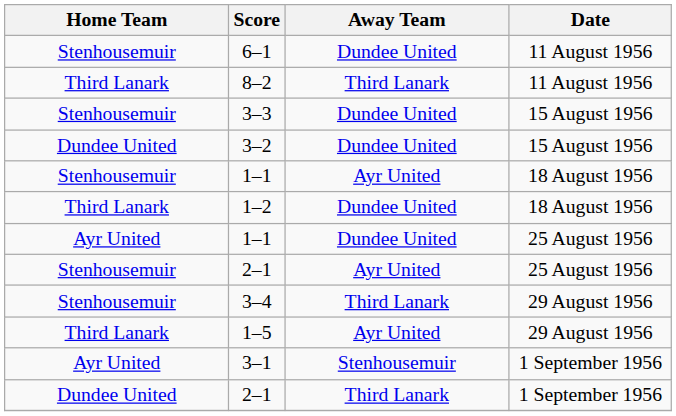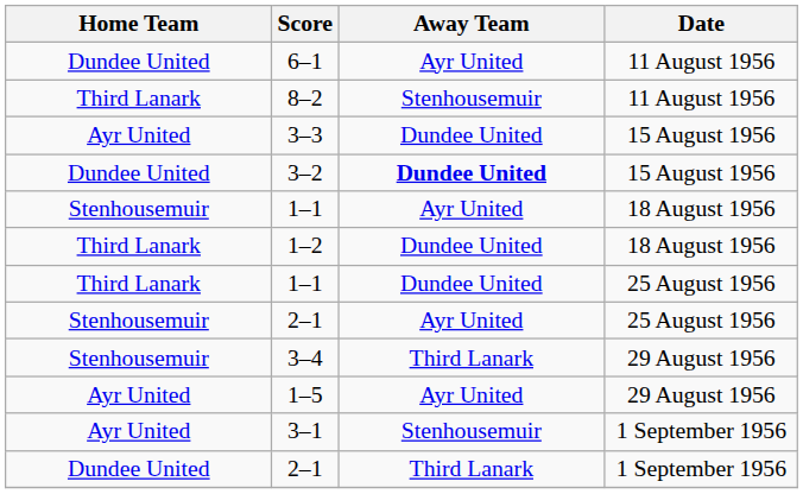 <table class="wikitable" style="text-align:center;">
 <tr>
 <th width=175>Home Team</th>
 <th width=20>Score</th>
 <th width=175>Away Team</th>
 <th width= 125>Date</th>
 </tr>
 <tr>
-<td><a href='#'>Stenhousemuir</a></td>
+<td><a href='#'>Dundee United</a></td>
 <td>6–1</td>
-<td><a href='#'>Dundee United</a></td>
+<td><a href='#'>Ayr United</a></td>
 <td>11 August 1956</td>
 </tr>
 <tr>
 <td><a href='#'>Third Lanark</a></td>
 <td>8–2</td>
-<td><a href='#'>Third Lanark</a></td>
+<td><a href='#'>Stenhousemuir</a></td>
 <td>11 August 1956</td>
 </tr>
 <tr>
-<td><a href='#'>Stenhousemuir</a></td>
+<td><a href='#'>Ayr United</a></td>
 <td>3–3</td>
 <td><a href='#'>Dundee United</a></td>
 <td>15 August 1956</td>
 </tr>
 <tr>
 <td><a href='#'>Dundee United</a></td>
 <td>3–2</td>
-<td><a href='#'>Dundee United</a></td>
+<td><strong><a href='#'>Dundee United</a></strong></td>
 <td>15 August 1956</td>
 </tr>
 <tr>
 <td><a href='#'>Stenhousemuir</a></td>
 <td>1–1</td>
 <td><a href='#'>Ayr United</a></td>
 <td>18 August 1956</td>
 </tr>
 <tr>
 <td><a href='#'>Third Lanark</a></td>
 <td>1–2</td>
 <td><a href='#'>Dundee United</a></td>
 <td>18 August 1956</td>
 </tr>
 <tr>
-<td><a href='#'>Ayr United</a></td>
+<td><a href='#'>Third Lanark</a></td>
 <td>1–1</td>
 <td><a href='#'>Dundee United</a></td>
 <td>25 August 1956</td>
 </tr>
 <tr>
 <td><a href='#'>Stenhousemuir</a></td>
 <td>2–1</td>
 <td><a href='#'>Ayr United</a></td>
 <td>25 August 1956</td>
 </tr>
 <tr>
 <td><a href='#'>Stenhousemuir</a></td>
 <td>3–4</td>
 <td><a href='#'>Third Lanark</a></td>
 <td>29 August 1956</td>
 </tr>
 <tr>
-<td><a href='#'>Third Lanark</a></td>
+<td><a href='#'>Ayr United</a></td>
 <td>1–5</td>
 <td><a href='#'>Ayr United</a></td>
 <td>29 August 1956</td>
 </tr>
 <tr>
 <td><a href='#'>Ayr United</a></td>
 <td>3–1</td>
 <td><a href='#'>Stenhousemuir</a></td>
 <td>1 September 1956</td>
 </tr>
 <tr>
 <td><a href='#'>Dundee United</a></td>
 <td>2–1</td>
 <td><a href='#'>Third Lanark</a></td>
 <td>1 September 1956</td>
 </tr>
 <tr>
 </tr>
 </table>
